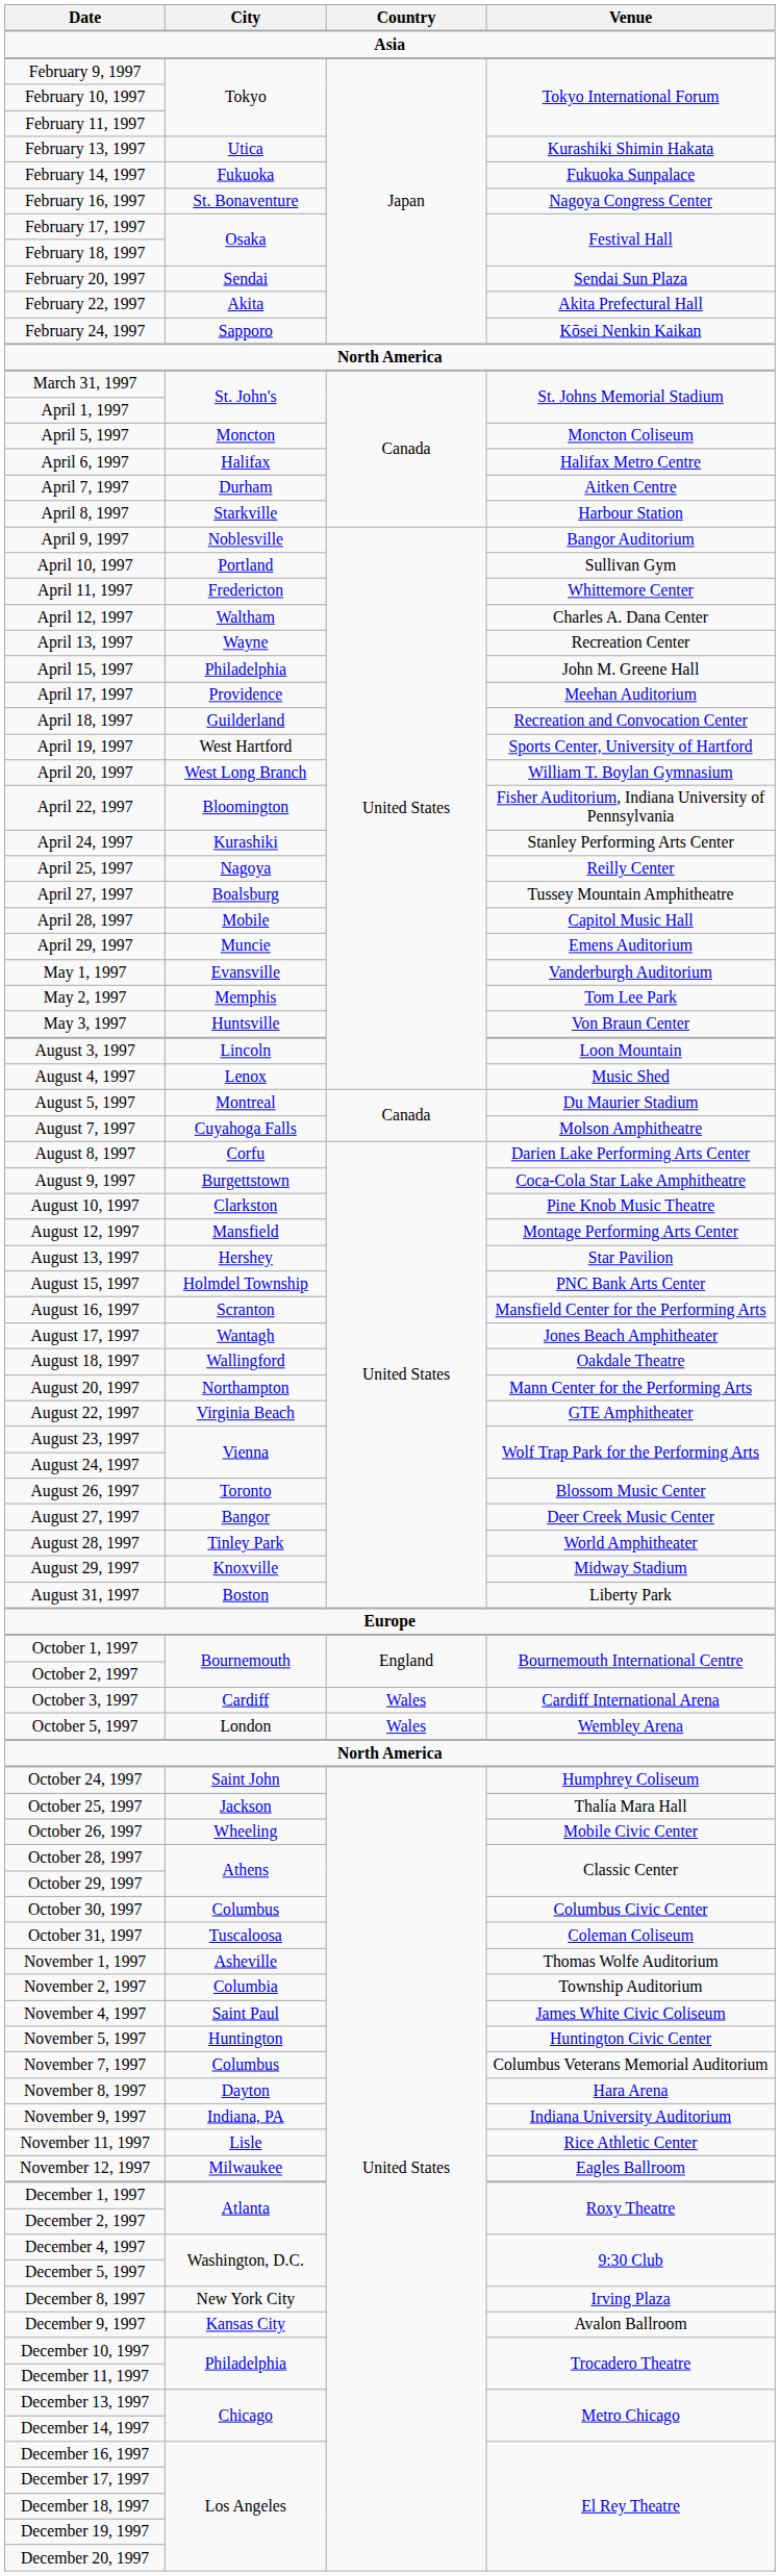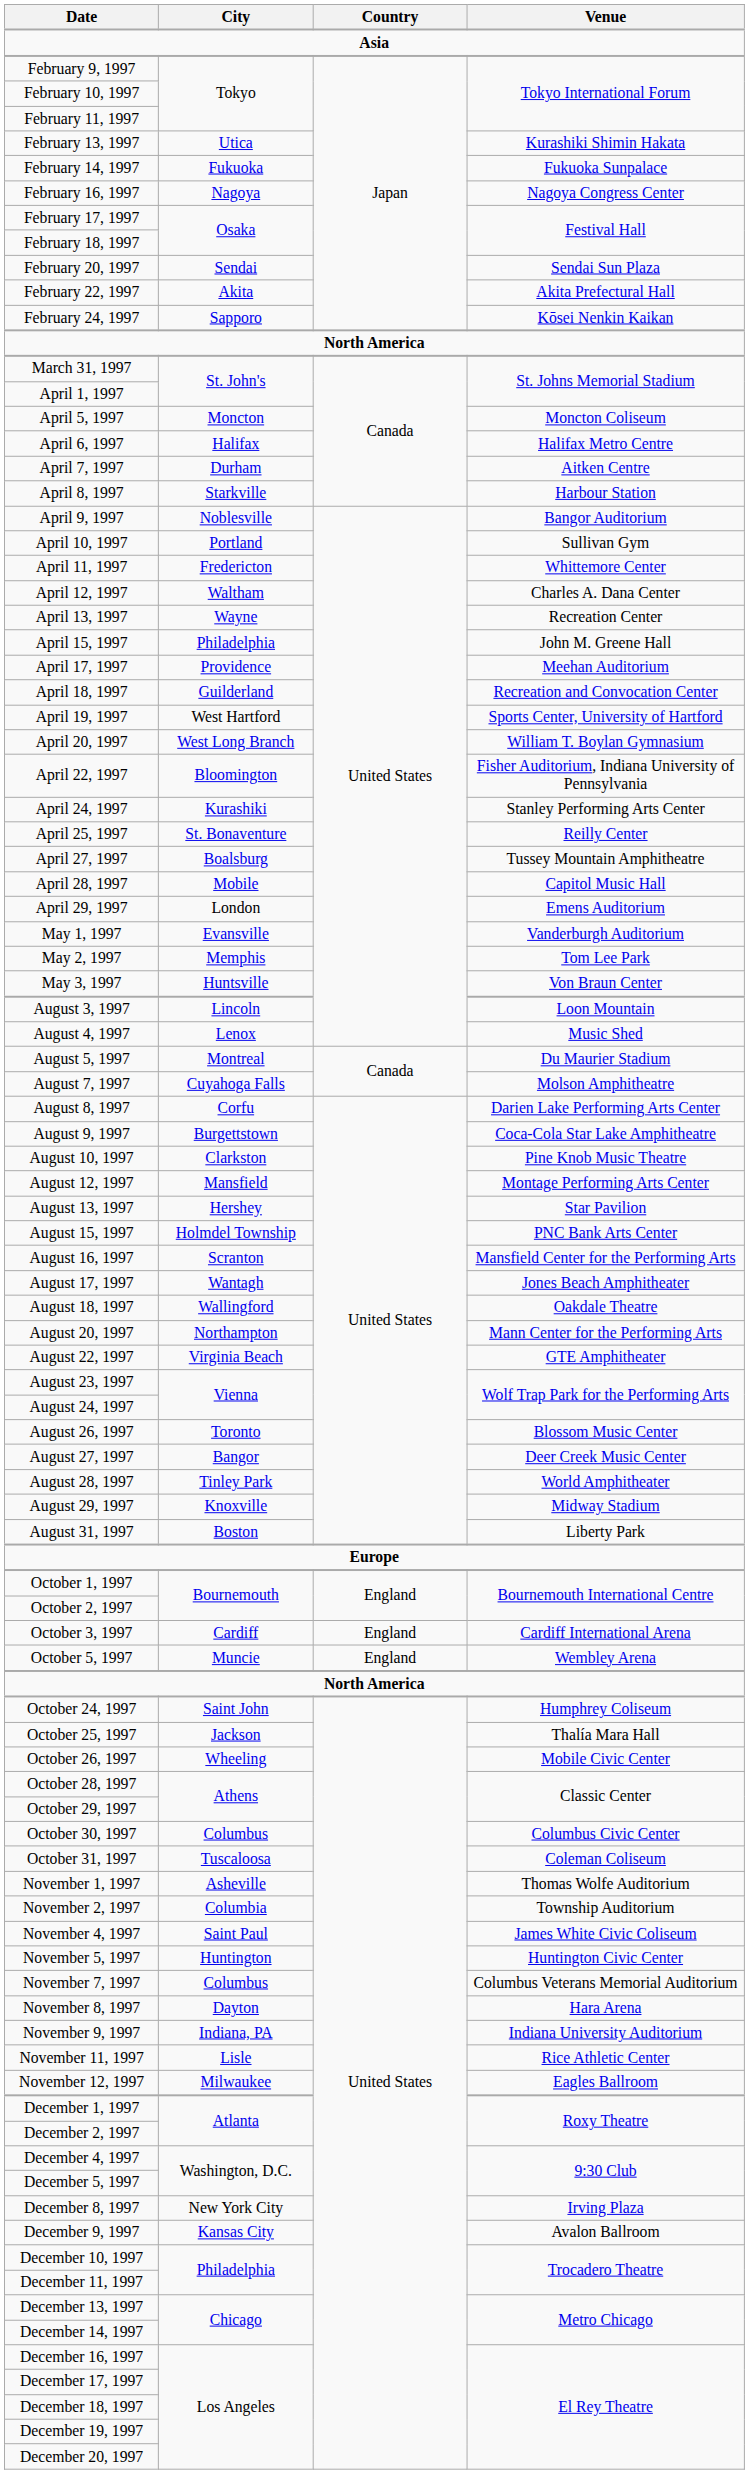 <table class="wikitable" style="text-align:center;">
 <tr>
 <th width="150">Date</th>
 <th width="150">City</th>
 <th width="150">Country</th>
 <th width="275">Venue</th>
 </tr>
 <tr style="border-top:2px solid #aaaaaa">
 <td colspan="4"><strong>Asia</strong></td>
 </tr>
 <tr style="border-top:2px solid #aaaaaa">
 <td>February 9, 1997</td>
 <td rowspan="3">Tokyo</td>
 <td rowspan="11">Japan</td>
 <td rowspan="3"><a href='#'>Tokyo International Forum</a></td>
 </tr>
 <tr>
 <td>February 10, 1997</td>
 </tr>
 <tr>
 <td>February 11, 1997</td>
 </tr>
 <tr>
 <td>February 13, 1997</td>
 <td><a href='#'>Utica</a></td>
 <td><a href='#'>Kurashiki Shimin Hakata</a></td>
 </tr>
 <tr>
 <td>February 14, 1997</td>
 <td><a href='#'>Fukuoka</a></td>
 <td><a href='#'>Fukuoka Sunpalace</a></td>
 </tr>
 <tr>
 <td>February 16, 1997</td>
-<td><a href='#'>St. Bonaventure</a></td>
+<td><a href='#'>Nagoya</a></td>
 <td><a href='#'>Nagoya Congress Center</a></td>
 </tr>
 <tr>
 <td>February 17, 1997</td>
 <td rowspan="2"><a href='#'>Osaka</a></td>
 <td rowspan="2"><a href='#'>Festival Hall</a></td>
 </tr>
 <tr>
 <td>February 18, 1997</td>
 </tr>
 <tr>
 <td>February 20, 1997</td>
 <td><a href='#'>Sendai</a></td>
 <td><a href='#'>Sendai Sun Plaza</a></td>
 </tr>
 <tr>
 <td>February 22, 1997</td>
 <td><a href='#'>Akita</a></td>
 <td><a href='#'>Akita Prefectural Hall</a></td>
 </tr>
 <tr>
 <td>February 24, 1997</td>
 <td><a href='#'>Sapporo</a></td>
 <td><a href='#'>Kōsei Nenkin Kaikan</a></td>
 </tr>
 <tr style="border-top:2px solid #aaaaaa">
 <td colspan="4"><strong>North America</strong></td>
 </tr>
 <tr style="border-top:2px solid #aaaaaa">
 <td>March 31, 1997</td>
 <td rowspan="2"><a href='#'>St. John's</a></td>
 <td rowspan="6">Canada</td>
 <td rowspan="2"><a href='#'>St. Johns Memorial Stadium</a></td>
 </tr>
 <tr>
 <td>April 1, 1997</td>
 </tr>
 <tr>
 <td>April 5, 1997</td>
 <td><a href='#'>Moncton</a></td>
 <td><a href='#'>Moncton Coliseum</a></td>
 </tr>
 <tr>
 <td>April 6, 1997</td>
 <td><a href='#'>Halifax</a></td>
 <td><a href='#'>Halifax Metro Centre</a></td>
 </tr>
 <tr>
 <td>April 7, 1997</td>
 <td><a href='#'>Durham</a></td>
 <td><a href='#'>Aitken Centre</a></td>
 </tr>
 <tr>
 <td>April 8, 1997</td>
 <td><a href='#'>Starkville</a></td>
 <td><a href='#'>Harbour Station</a></td>
 </tr>
 <tr>
 <td>April 9, 1997</td>
 <td><a href='#'>Noblesville</a></td>
 <td rowspan="21">United States</td>
 <td><a href='#'>Bangor Auditorium</a></td>
 </tr>
 <tr>
 <td>April 10, 1997</td>
 <td><a href='#'>Portland</a></td>
 <td>Sullivan Gym</td>
 </tr>
 <tr>
 <td>April 11, 1997</td>
 <td><a href='#'>Fredericton</a></td>
 <td><a href='#'>Whittemore Center</a></td>
 </tr>
 <tr>
 <td>April 12, 1997</td>
 <td><a href='#'>Waltham</a></td>
 <td>Charles A. Dana Center</td>
 </tr>
 <tr>
 <td>April 13, 1997</td>
 <td><a href='#'>Wayne</a></td>
 <td>Recreation Center</td>
 </tr>
 <tr>
 <td>April 15, 1997</td>
 <td><a href='#'>Philadelphia</a></td>
 <td>John M. Greene Hall</td>
 </tr>
 <tr>
 <td>April 17, 1997</td>
 <td><a href='#'>Providence</a></td>
 <td><a href='#'>Meehan Auditorium</a></td>
 </tr>
 <tr>
 <td>April 18, 1997</td>
 <td><a href='#'>Guilderland</a></td>
 <td><a href='#'>Recreation and Convocation Center</a></td>
 </tr>
 <tr>
 <td>April 19, 1997</td>
 <td>West Hartford</td>
 <td><a href='#'>Sports Center, University of Hartford</a></td>
 </tr>
 <tr>
 <td>April 20, 1997</td>
 <td><a href='#'>West Long Branch</a></td>
 <td><a href='#'>William T. Boylan Gymnasium</a></td>
 </tr>
 <tr>
 <td>April 22, 1997</td>
 <td><a href='#'>Bloomington</a></td>
 <td><a href='#'>Fisher Auditorium</a>, Indiana University of Pennsylvania</td>
 </tr>
 <tr>
 <td>April 24, 1997</td>
 <td><a href='#'>Kurashiki</a></td>
 <td>Stanley Performing Arts Center</td>
 </tr>
 <tr>
 <td>April 25, 1997</td>
-<td><a href='#'>Nagoya</a></td>
+<td><a href='#'>St. Bonaventure</a></td>
 <td><a href='#'>Reilly Center</a></td>
 </tr>
 <tr>
 <td>April 27, 1997</td>
 <td><a href='#'>Boalsburg</a></td>
 <td>Tussey Mountain Amphitheatre</td>
 </tr>
 <tr>
 <td>April 28, 1997</td>
 <td><a href='#'>Mobile</a></td>
 <td><a href='#'>Capitol Music Hall</a></td>
 </tr>
 <tr>
 <td>April 29, 1997</td>
-<td><a href='#'>Muncie</a></td>
+<td>London</td>
 <td><a href='#'>Emens Auditorium</a></td>
 </tr>
 <tr>
 <td>May 1, 1997</td>
 <td><a href='#'>Evansville</a></td>
 <td><a href='#'>Vanderburgh Auditorium</a></td>
 </tr>
 <tr>
 <td>May 2, 1997</td>
 <td><a href='#'>Memphis</a></td>
 <td><a href='#'>Tom Lee Park</a></td>
 </tr>
 <tr>
 <td>May 3, 1997</td>
 <td><a href='#'>Huntsville</a></td>
 <td><a href='#'>Von Braun Center</a></td>
 </tr>
 <tr style="border-top:2px solid #aaaaaa">
 <td>August 3, 1997</td>
 <td><a href='#'>Lincoln</a></td>
 <td><a href='#'>Loon Mountain</a></td>
 </tr>
 <tr>
 <td>August 4, 1997</td>
 <td><a href='#'>Lenox</a></td>
 <td><a href='#'>Music Shed</a></td>
 </tr>
 <tr>
 <td>August 5, 1997</td>
 <td><a href='#'>Montreal</a></td>
 <td rowspan="2">Canada</td>
 <td><a href='#'>Du Maurier Stadium</a></td>
 </tr>
 <tr>
 <td>August 7, 1997</td>
 <td><a href='#'>Cuyahoga Falls</a></td>
 <td><a href='#'>Molson Amphitheatre</a></td>
 </tr>
 <tr>
 <td>August 8, 1997</td>
 <td><a href='#'>Corfu</a></td>
 <td rowspan="18">United States</td>
 <td><a href='#'>Darien Lake Performing Arts Center</a></td>
 </tr>
 <tr>
 <td>August 9, 1997</td>
 <td><a href='#'>Burgettstown</a></td>
 <td><a href='#'>Coca-Cola Star Lake Amphitheatre</a></td>
 </tr>
 <tr>
 <td>August 10, 1997</td>
 <td><a href='#'>Clarkston</a></td>
 <td><a href='#'>Pine Knob Music Theatre</a></td>
 </tr>
 <tr>
 <td>August 12, 1997</td>
 <td><a href='#'>Mansfield</a></td>
 <td><a href='#'>Montage Performing Arts Center</a></td>
 </tr>
 <tr>
 <td>August 13, 1997</td>
 <td><a href='#'>Hershey</a></td>
 <td><a href='#'>Star Pavilion</a></td>
 </tr>
 <tr>
 <td>August 15, 1997</td>
 <td><a href='#'>Holmdel Township</a></td>
 <td><a href='#'>PNC Bank Arts Center</a></td>
 </tr>
 <tr>
 <td>August 16, 1997</td>
 <td><a href='#'>Scranton</a></td>
 <td><a href='#'>Mansfield Center for the Performing Arts</a></td>
 </tr>
 <tr>
 <td>August 17, 1997</td>
 <td><a href='#'>Wantagh</a></td>
 <td><a href='#'>Jones Beach Amphitheater</a></td>
 </tr>
 <tr>
 <td>August 18, 1997</td>
 <td><a href='#'>Wallingford</a></td>
 <td><a href='#'>Oakdale Theatre</a></td>
 </tr>
 <tr>
 <td>August 20, 1997</td>
 <td><a href='#'>Northampton</a></td>
 <td><a href='#'>Mann Center for the Performing Arts</a></td>
 </tr>
 <tr>
 <td>August 22, 1997</td>
 <td><a href='#'>Virginia Beach</a></td>
 <td><a href='#'>GTE Amphitheater</a></td>
 </tr>
 <tr>
 <td>August 23, 1997</td>
 <td rowspan="2"><a href='#'>Vienna</a></td>
 <td rowspan="2"><a href='#'>Wolf Trap Park for the Performing Arts</a></td>
 </tr>
 <tr>
 <td>August 24, 1997</td>
 </tr>
 <tr>
 <td>August 26, 1997</td>
 <td><a href='#'>Toronto</a></td>
 <td><a href='#'>Blossom Music Center</a></td>
 </tr>
 <tr>
 <td>August 27, 1997</td>
 <td><a href='#'>Bangor</a></td>
 <td><a href='#'>Deer Creek Music Center</a></td>
 </tr>
 <tr>
 <td>August 28, 1997</td>
 <td><a href='#'>Tinley Park</a></td>
 <td><a href='#'>World Amphitheater</a></td>
 </tr>
 <tr>
 <td>August 29, 1997</td>
 <td><a href='#'>Knoxville</a></td>
 <td><a href='#'>Midway Stadium</a></td>
 </tr>
 <tr>
 <td>August 31, 1997</td>
 <td><a href='#'>Boston</a></td>
 <td>Liberty Park</td>
 </tr>
 <tr style="border-top:2px solid #aaaaaa">
 <td colspan="4"><strong>Europe</strong></td>
 </tr>
 <tr style="border-top:2px solid #aaaaaa">
 <td>October 1, 1997</td>
 <td rowspan="2"><a href='#'>Bournemouth</a></td>
 <td rowspan="2">England</td>
 <td rowspan="2"><a href='#'>Bournemouth International Centre</a></td>
 </tr>
 <tr>
 <td>October 2, 1997</td>
 </tr>
 <tr>
 <td>October 3, 1997</td>
 <td><a href='#'>Cardiff</a></td>
-<td><a href='#'>Wales</a></td>
+<td>England</td>
 <td><a href='#'>Cardiff International Arena</a></td>
 </tr>
 <tr>
 <td>October 5, 1997</td>
-<td>London</td>
-<td><a href='#'>Wales</a></td>
+<td><a href='#'>Muncie</a></td>
+<td>England</td>
 <td><a href='#'>Wembley Arena</a></td>
 </tr>
 <tr style="border-top:2px solid #aaaaaa">
 <td colspan="4"><strong>North America</strong></td>
 </tr>
 <tr style="border-top:2px solid #aaaaaa">
 <td>October 24, 1997</td>
 <td><a href='#'>Saint John</a></td>
 <td rowspan="31">United States</td>
 <td><a href='#'>Humphrey Coliseum</a></td>
 </tr>
 <tr>
 <td>October 25, 1997</td>
 <td><a href='#'>Jackson</a></td>
 <td>Thalía Mara Hall</td>
 </tr>
 <tr>
 <td>October 26, 1997</td>
 <td><a href='#'>Wheeling</a></td>
 <td><a href='#'>Mobile Civic Center</a></td>
 </tr>
 <tr>
 <td>October 28, 1997</td>
 <td rowspan="2"><a href='#'>Athens</a></td>
 <td rowspan="2">Classic Center</td>
 </tr>
 <tr>
 <td>October 29, 1997</td>
 </tr>
 <tr>
 <td>October 30, 1997</td>
 <td><a href='#'>Columbus</a></td>
 <td><a href='#'>Columbus Civic Center</a></td>
 </tr>
 <tr>
 <td>October 31, 1997</td>
 <td><a href='#'>Tuscaloosa</a></td>
 <td><a href='#'>Coleman Coliseum</a></td>
 </tr>
 <tr>
 <td>November 1, 1997</td>
 <td><a href='#'>Asheville</a></td>
 <td>Thomas Wolfe Auditorium</td>
 </tr>
 <tr>
 <td>November 2, 1997</td>
 <td><a href='#'>Columbia</a></td>
 <td>Township Auditorium</td>
 </tr>
 <tr>
 <td>November 4, 1997</td>
 <td><a href='#'>Saint Paul</a></td>
 <td><a href='#'>James White Civic Coliseum</a></td>
 </tr>
 <tr>
 <td>November 5, 1997</td>
 <td><a href='#'>Huntington</a></td>
 <td><a href='#'>Huntington Civic Center</a></td>
 </tr>
 <tr>
 <td>November 7, 1997</td>
 <td><a href='#'>Columbus</a></td>
 <td>Columbus Veterans Memorial Auditorium</td>
 </tr>
 <tr>
 <td>November 8, 1997</td>
 <td><a href='#'>Dayton</a></td>
 <td><a href='#'>Hara Arena</a></td>
 </tr>
 <tr>
 <td>November 9, 1997</td>
 <td><a href='#'>Indiana, PA</a></td>
 <td><a href='#'>Indiana University Auditorium</a></td>
 </tr>
 <tr>
 <td>November 11, 1997</td>
 <td><a href='#'>Lisle</a></td>
 <td><a href='#'>Rice Athletic Center</a></td>
 </tr>
 <tr>
 <td>November 12, 1997</td>
 <td><a href='#'>Milwaukee</a></td>
 <td><a href='#'>Eagles Ballroom</a></td>
 </tr>
 <tr style="border-top:2px solid #aaaaaa">
 <td>December 1, 1997</td>
 <td rowspan="2"><a href='#'>Atlanta</a></td>
 <td rowspan="2"><a href='#'>Roxy Theatre</a></td>
 </tr>
 <tr>
 <td>December 2, 1997</td>
 </tr>
 <tr>
 <td>December 4, 1997</td>
 <td rowspan="2">Washington, D.C.</td>
 <td rowspan="2"><a href='#'>9:30 Club</a></td>
 </tr>
 <tr>
 <td>December 5, 1997</td>
 </tr>
 <tr>
 <td>December 8, 1997</td>
 <td>New York City</td>
 <td><a href='#'>Irving Plaza</a></td>
 </tr>
 <tr>
 <td>December 9, 1997</td>
 <td><a href='#'>Kansas City</a></td>
 <td>Avalon Ballroom</td>
 </tr>
 <tr>
 <td>December 10, 1997</td>
 <td rowspan="2"><a href='#'>Philadelphia</a></td>
 <td rowspan="2"><a href='#'>Trocadero Theatre</a></td>
 </tr>
 <tr>
 <td>December 11, 1997</td>
 </tr>
 <tr>
 <td>December 13, 1997</td>
 <td rowspan="2"><a href='#'>Chicago</a></td>
 <td rowspan="2"><a href='#'>Metro Chicago</a></td>
 </tr>
 <tr>
 <td>December 14, 1997</td>
 </tr>
 <tr>
 <td>December 16, 1997</td>
 <td rowspan="5">Los Angeles</td>
 <td rowspan="5"><a href='#'>El Rey Theatre</a></td>
 </tr>
 <tr>
 <td>December 17, 1997</td>
 </tr>
 <tr>
 <td>December 18, 1997</td>
 </tr>
 <tr>
 <td>December 19, 1997</td>
 </tr>
 <tr>
 <td>December 20, 1997</td>
 </tr>
 </table>
